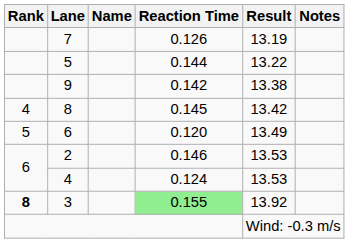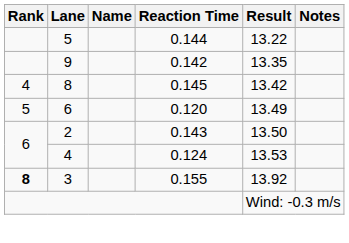 <table class="wikitable sortable" style="text-align:center">
 <tr>
 <th>Rank</th>
 <th>Lane</th>
 <th>Name</th>
 <th>Reaction Time</th>
 <th>Result</th>
 <th>Notes</th>
-</tr>
-<tr>
-<td></td>
-<td>7</td>
-<td align="left"></td>
-<td>0.126</td>
-<td>13.19</td>
-<td></td>
 </tr>
 <tr>
 <td></td>
 <td>5</td>
 <td align="left"></td>
 <td>0.144</td>
 <td>13.22</td>
 <td></td>
 </tr>
 <tr>
 <td></td>
 <td>9</td>
 <td align="left"></td>
 <td>0.142</td>
-<td>13.38</td>
+<td>13.35</td>
 <td></td>
 </tr>
 <tr>
 <td>4</td>
 <td>8</td>
 <td align="left"></td>
 <td>0.145</td>
 <td>13.42</td>
 <td></td>
 </tr>
 <tr>
 <td>5</td>
 <td>6</td>
 <td align="left"></td>
 <td>0.120</td>
 <td>13.49</td>
 <td></td>
 </tr>
 <tr>
 <td rowspan=2>6</td>
 <td>2</td>
 <td align="left"></td>
-<td>0.146</td>
-<td>13.53</td>
+<td>0.143</td>
+<td>13.50</td>
 <td></td>
 </tr>
 <tr>
 <td>4</td>
 <td align="left"></td>
 <td>0.124</td>
 <td>13.53</td>
 <td></td>
 </tr>
 <tr>
 <td><strong>8</strong></td>
 <td>3</td>
 <td align="left"></td>
-<td style="background: lightgreen;">0.155</td>
+<td>0.155</td>
 <td>13.92</td>
 <td></td>
 </tr>
 <tr class="sortbottom">
 <td colspan=4></td>
 <td colspan="2" style="text-align:left;">Wind: -0.3 m/s</td>
 </tr>
 </table>
